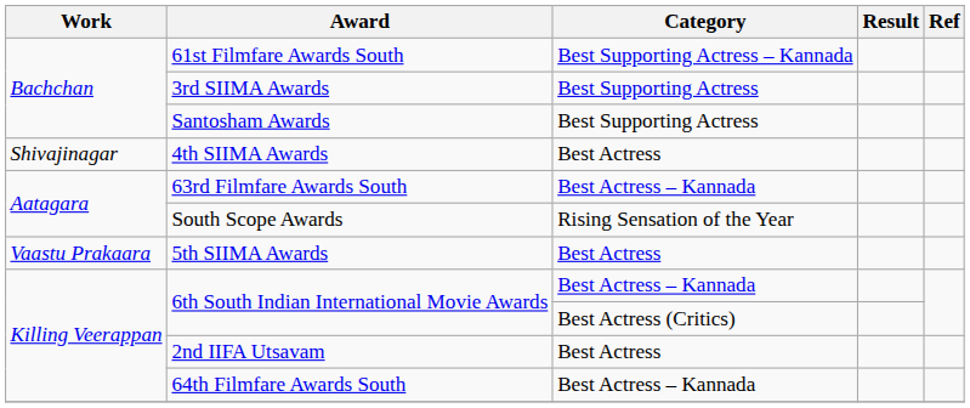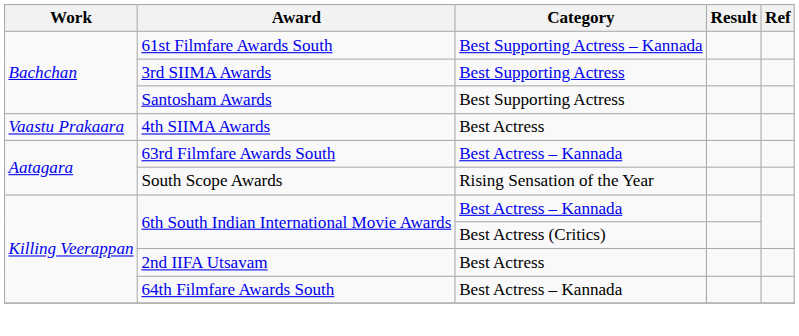 <table class="wikitable sortable">
 <tr>
 <th>Work</th>
 <th>Award</th>
 <th>Category</th>
 <th>Result</th>
 <th>Ref</th>
 </tr>
 <tr>
 <td rowspan=3><em><a href='#'>Bachchan</a></em></td>
 <td><a href='#'>61st Filmfare Awards South</a></td>
 <td><a href='#'>Best Supporting Actress – Kannada</a></td>
 <td></td>
 <td></td>
 </tr>
 <tr>
 <td><a href='#'>3rd SIIMA Awards</a></td>
 <td><a href='#'>Best Supporting Actress</a></td>
 <td></td>
 <td></td>
 </tr>
 <tr>
 <td><a href='#'>Santosham Awards</a></td>
 <td>Best Supporting Actress</td>
 <td></td>
 <td></td>
 </tr>
 <tr>
-<td><em>Shivajinagar</em></td>
+<td><em><a href='#'>Vaastu Prakaara</a></em></td>
 <td><a href='#'>4th SIIMA Awards</a></td>
 <td>Best Actress</td>
 <td></td>
 <td></td>
 </tr>
 <tr>
 <td rowspan=2><em><a href='#'>Aatagara</a></em></td>
 <td><a href='#'>63rd Filmfare Awards South</a></td>
 <td><a href='#'>Best Actress – Kannada</a></td>
 <td></td>
 <td></td>
 </tr>
 <tr>
 <td>South Scope Awards</td>
 <td>Rising Sensation of the Year</td>
-<td></td>
-<td></td>
-</tr>
-<tr>
-<td><em><a href='#'>Vaastu Prakaara</a></em></td>
-<td><a href='#'>5th SIIMA Awards</a></td>
-<td><a href='#'>Best Actress</a></td>
 <td></td>
 <td></td>
 </tr>
 <tr>
 <td rowspan=4><em><a href='#'>Killing Veerappan</a></em></td>
 <td rowspan=2><a href='#'>6th South Indian International Movie Awards</a></td>
 <td><a href='#'>Best Actress – Kannada</a></td>
 <td></td>
 <td rowspan=2></td>
 </tr>
 <tr>
 <td>Best Actress (Critics)</td>
 <td></td>
 </tr>
 <tr>
 <td><a href='#'>2nd IIFA Utsavam</a></td>
 <td>Best Actress</td>
 <td></td>
 <td></td>
 </tr>
 <tr>
 <td><a href='#'>64th Filmfare Awards South</a></td>
 <td>Best Actress – Kannada</td>
 <td></td>
 <td></td>
 </tr>
 <tr>
 </tr>
 </table>
